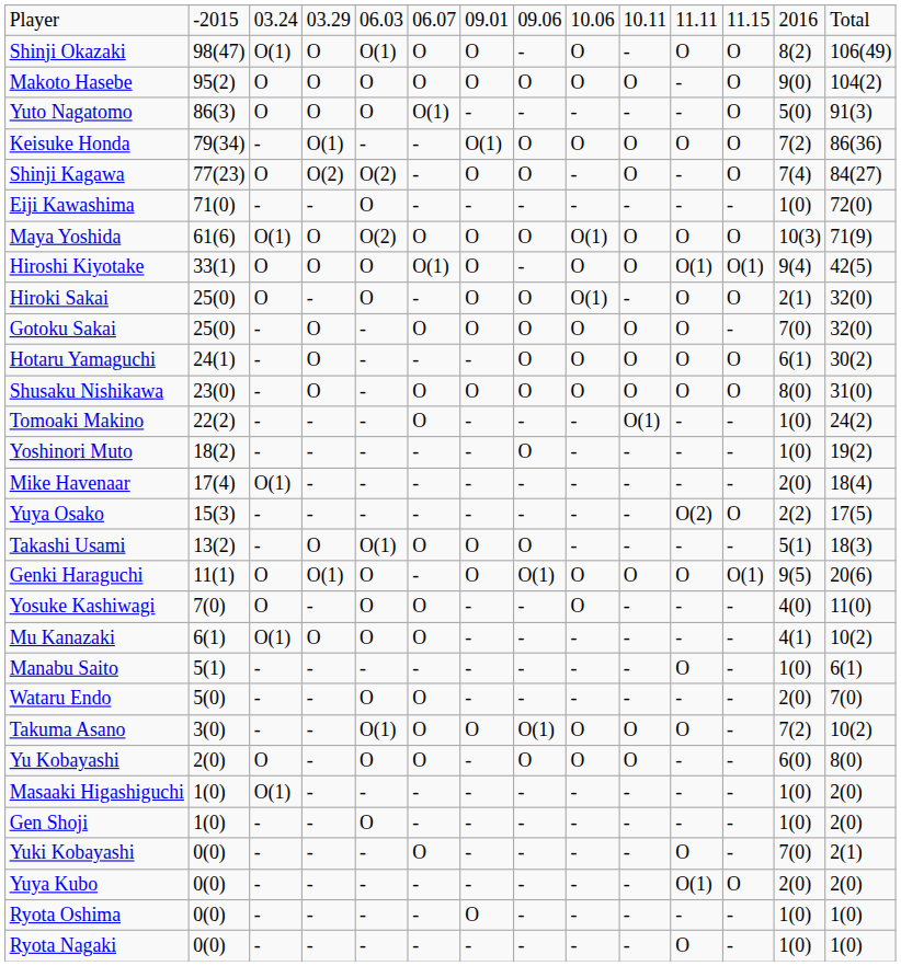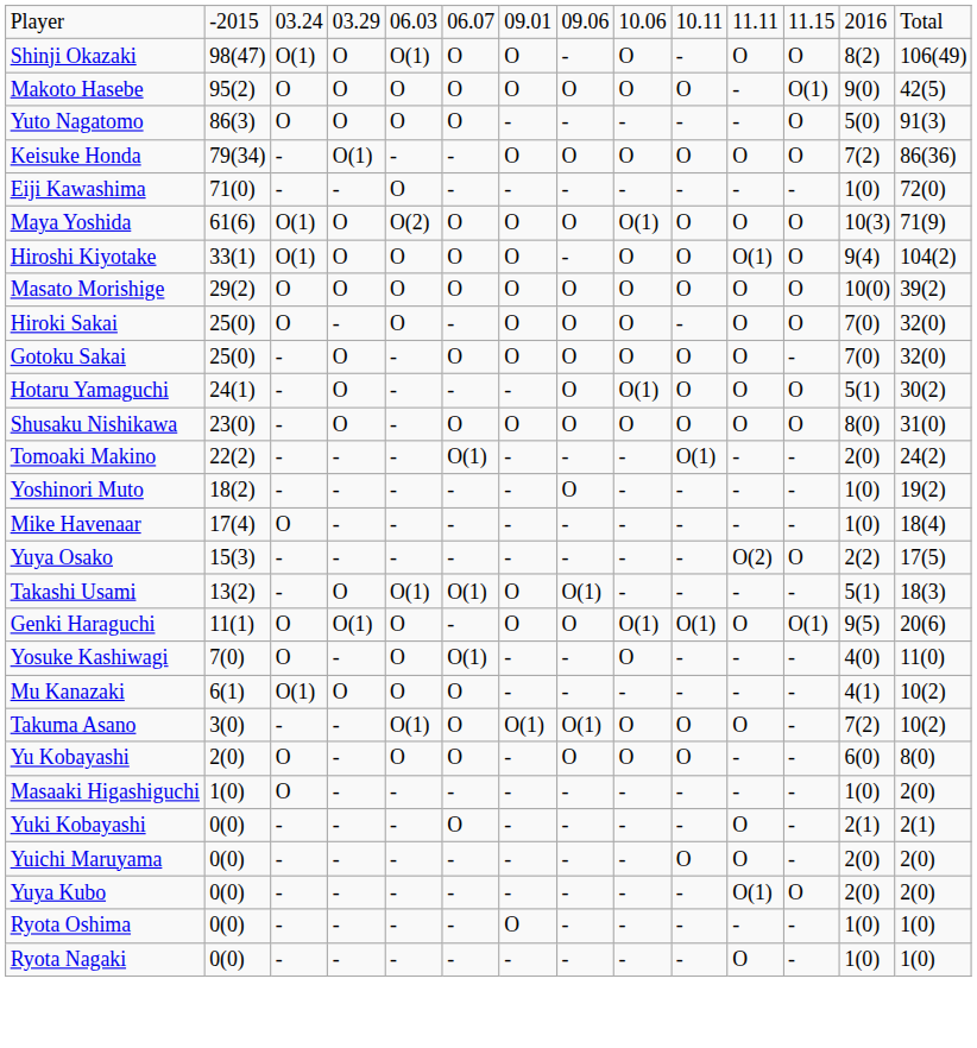 <table class="wikitable" style="text-align:left;">
 <tr>
 <td>Player</td>
 <td>-2015</td>
 <td>03.24</td>
 <td>03.29</td>
 <td>06.03</td>
 <td>06.07</td>
 <td>09.01</td>
 <td>09.06</td>
 <td>10.06</td>
 <td>10.11</td>
 <td>11.11</td>
 <td>11.15</td>
 <td>2016</td>
 <td>Total</td>
 </tr>
 <tr>
 <td><a href='#'>Shinji Okazaki</a></td>
 <td>98(47)</td>
 <td>O(1)</td>
 <td>O</td>
 <td>O(1)</td>
 <td>O</td>
 <td>O</td>
 <td>-</td>
 <td>O</td>
 <td>-</td>
 <td>O</td>
 <td>O</td>
 <td>8(2)</td>
 <td>106(49)</td>
 </tr>
 <tr>
 <td><a href='#'>Makoto Hasebe</a></td>
 <td>95(2)</td>
 <td>O</td>
 <td>O</td>
 <td>O</td>
 <td>O</td>
 <td>O</td>
 <td>O</td>
 <td>O</td>
 <td>O</td>
 <td>-</td>
-<td>O</td>
+<td>O(1)</td>
 <td>9(0)</td>
-<td>104(2)</td>
+<td>42(5)</td>
 </tr>
 <tr>
 <td><a href='#'>Yuto Nagatomo</a></td>
 <td>86(3)</td>
 <td>O</td>
 <td>O</td>
 <td>O</td>
-<td>O(1)</td>
+<td>O</td>
 <td>-</td>
 <td>-</td>
 <td>-</td>
 <td>-</td>
 <td>-</td>
 <td>O</td>
 <td>5(0)</td>
 <td>91(3)</td>
 </tr>
 <tr>
 <td><a href='#'>Keisuke Honda</a></td>
 <td>79(34)</td>
 <td>-</td>
 <td>O(1)</td>
 <td>-</td>
 <td>-</td>
-<td>O(1)</td>
+<td>O</td>
 <td>O</td>
 <td>O</td>
 <td>O</td>
 <td>O</td>
 <td>O</td>
 <td>7(2)</td>
 <td>86(36)</td>
-</tr>
-<tr>
-<td><a href='#'>Shinji Kagawa</a></td>
-<td>77(23)</td>
-<td>O</td>
-<td>O(2)</td>
-<td>O(2)</td>
-<td>-</td>
-<td>O</td>
-<td>O</td>
-<td>-</td>
-<td>O</td>
-<td>-</td>
-<td>O</td>
-<td>7(4)</td>
-<td>84(27)</td>
 </tr>
 <tr>
 <td><a href='#'>Eiji Kawashima</a></td>
 <td>71(0)</td>
 <td>-</td>
 <td>-</td>
 <td>O</td>
 <td>-</td>
 <td>-</td>
 <td>-</td>
 <td>-</td>
 <td>-</td>
 <td>-</td>
 <td>-</td>
 <td>1(0)</td>
 <td>72(0)</td>
 </tr>
 <tr>
 <td><a href='#'>Maya Yoshida</a></td>
 <td>61(6)</td>
 <td>O(1)</td>
 <td>O</td>
 <td>O(2)</td>
 <td>O</td>
 <td>O</td>
 <td>O</td>
 <td>O(1)</td>
 <td>O</td>
 <td>O</td>
 <td>O</td>
 <td>10(3)</td>
 <td>71(9)</td>
 </tr>
 <tr>
 <td><a href='#'>Hiroshi Kiyotake</a></td>
 <td>33(1)</td>
+<td>O(1)</td>
 <td>O</td>
 <td>O</td>
 <td>O</td>
-<td>O(1)</td>
 <td>O</td>
 <td>-</td>
 <td>O</td>
 <td>O</td>
 <td>O(1)</td>
-<td>O(1)</td>
+<td>O</td>
 <td>9(4)</td>
-<td>42(5)</td>
+<td>104(2)</td>
+</tr>
+<tr>
+<td><a href='#'>Masato Morishige</a></td>
+<td>29(2)</td>
+<td>O</td>
+<td>O</td>
+<td>O</td>
+<td>O</td>
+<td>O</td>
+<td>O</td>
+<td>O</td>
+<td>O</td>
+<td>O</td>
+<td>O</td>
+<td>10(0)</td>
+<td>39(2)</td>
 </tr>
 <tr>
 <td><a href='#'>Hiroki Sakai</a></td>
 <td>25(0)</td>
 <td>O</td>
 <td>-</td>
 <td>O</td>
 <td>-</td>
 <td>O</td>
 <td>O</td>
-<td>O(1)</td>
+<td>O</td>
 <td>-</td>
 <td>O</td>
 <td>O</td>
-<td>2(1)</td>
+<td>7(0)</td>
 <td>32(0)</td>
 </tr>
 <tr>
 <td><a href='#'>Gotoku Sakai</a></td>
 <td>25(0)</td>
 <td>-</td>
 <td>O</td>
 <td>-</td>
 <td>O</td>
 <td>O</td>
 <td>O</td>
 <td>O</td>
 <td>O</td>
 <td>O</td>
 <td>-</td>
 <td>7(0)</td>
 <td>32(0)</td>
 </tr>
 <tr>
 <td><a href='#'>Hotaru Yamaguchi</a></td>
 <td>24(1)</td>
 <td>-</td>
 <td>O</td>
 <td>-</td>
 <td>-</td>
 <td>-</td>
 <td>O</td>
+<td>O(1)</td>
 <td>O</td>
 <td>O</td>
 <td>O</td>
-<td>O</td>
-<td>6(1)</td>
+<td>5(1)</td>
 <td>30(2)</td>
 </tr>
 <tr>
 <td><a href='#'>Shusaku Nishikawa</a></td>
 <td>23(0)</td>
 <td>-</td>
 <td>O</td>
 <td>-</td>
 <td>O</td>
 <td>O</td>
 <td>O</td>
 <td>O</td>
 <td>O</td>
 <td>O</td>
 <td>O</td>
 <td>8(0)</td>
 <td>31(0)</td>
 </tr>
 <tr>
 <td><a href='#'>Tomoaki Makino</a></td>
 <td>22(2)</td>
 <td>-</td>
 <td>-</td>
 <td>-</td>
-<td>O</td>
+<td>O(1)</td>
 <td>-</td>
 <td>-</td>
 <td>-</td>
 <td>O(1)</td>
 <td>-</td>
 <td>-</td>
-<td>1(0)</td>
+<td>2(0)</td>
 <td>24(2)</td>
 </tr>
 <tr>
 <td><a href='#'>Yoshinori Muto</a></td>
 <td>18(2)</td>
 <td>-</td>
 <td>-</td>
 <td>-</td>
 <td>-</td>
 <td>-</td>
 <td>O</td>
 <td>-</td>
 <td>-</td>
 <td>-</td>
 <td>-</td>
 <td>1(0)</td>
 <td>19(2)</td>
 </tr>
 <tr>
 <td><a href='#'>Mike Havenaar</a></td>
 <td>17(4)</td>
-<td>O(1)</td>
+<td>O</td>
 <td>-</td>
 <td>-</td>
 <td>-</td>
 <td>-</td>
 <td>-</td>
 <td>-</td>
 <td>-</td>
 <td>-</td>
 <td>-</td>
-<td>2(0)</td>
+<td>1(0)</td>
 <td>18(4)</td>
 </tr>
 <tr>
 <td><a href='#'>Yuya Osako</a></td>
 <td>15(3)</td>
 <td>-</td>
 <td>-</td>
 <td>-</td>
 <td>-</td>
 <td>-</td>
 <td>-</td>
 <td>-</td>
 <td>-</td>
 <td>O(2)</td>
 <td>O</td>
 <td>2(2)</td>
 <td>17(5)</td>
 </tr>
 <tr>
 <td><a href='#'>Takashi Usami</a></td>
 <td>13(2)</td>
 <td>-</td>
 <td>O</td>
 <td>O(1)</td>
+<td>O(1)</td>
 <td>O</td>
-<td>O</td>
-<td>O</td>
+<td>O(1)</td>
 <td>-</td>
 <td>-</td>
 <td>-</td>
 <td>-</td>
 <td>5(1)</td>
 <td>18(3)</td>
 </tr>
 <tr>
 <td><a href='#'>Genki Haraguchi</a></td>
 <td>11(1)</td>
 <td>O</td>
 <td>O(1)</td>
 <td>O</td>
 <td>-</td>
 <td>O</td>
+<td>O</td>
 <td>O(1)</td>
-<td>O</td>
-<td>O</td>
+<td>O(1)</td>
 <td>O</td>
 <td>O(1)</td>
 <td>9(5)</td>
 <td>20(6)</td>
 </tr>
 <tr>
 <td><a href='#'>Yosuke Kashiwagi</a></td>
 <td>7(0)</td>
 <td>O</td>
 <td>-</td>
 <td>O</td>
-<td>O</td>
+<td>O(1)</td>
 <td>-</td>
 <td>-</td>
 <td>O</td>
 <td>-</td>
 <td>-</td>
 <td>-</td>
 <td>4(0)</td>
 <td>11(0)</td>
 </tr>
 <tr>
 <td><a href='#'>Mu Kanazaki</a></td>
 <td>6(1)</td>
 <td>O(1)</td>
 <td>O</td>
 <td>O</td>
 <td>O</td>
 <td>-</td>
 <td>-</td>
 <td>-</td>
 <td>-</td>
 <td>-</td>
 <td>-</td>
 <td>4(1)</td>
 <td>10(2)</td>
 </tr>
 <tr>
-<td><a href='#'>Manabu Saito</a></td>
-<td>5(1)</td>
-<td>-</td>
-<td>-</td>
-<td>-</td>
-<td>-</td>
-<td>-</td>
-<td>-</td>
-<td>-</td>
-<td>-</td>
-<td>O</td>
-<td>-</td>
-<td>1(0)</td>
-<td>6(1)</td>
-</tr>
-<tr>
-<td><a href='#'>Wataru Endo</a></td>
-<td>5(0)</td>
-<td>-</td>
-<td>-</td>
-<td>O</td>
-<td>O</td>
-<td>-</td>
-<td>-</td>
-<td>-</td>
-<td>-</td>
-<td>-</td>
-<td>-</td>
-<td>2(0)</td>
-<td>7(0)</td>
-</tr>
-<tr>
 <td><a href='#'>Takuma Asano</a></td>
 <td>3(0)</td>
 <td>-</td>
 <td>-</td>
 <td>O(1)</td>
 <td>O</td>
-<td>O</td>
+<td>O(1)</td>
 <td>O(1)</td>
 <td>O</td>
 <td>O</td>
 <td>O</td>
 <td>-</td>
 <td>7(2)</td>
 <td>10(2)</td>
 </tr>
 <tr>
 <td><a href='#'>Yu Kobayashi</a></td>
 <td>2(0)</td>
 <td>O</td>
 <td>-</td>
 <td>O</td>
 <td>O</td>
 <td>-</td>
 <td>O</td>
 <td>O</td>
 <td>O</td>
 <td>-</td>
 <td>-</td>
 <td>6(0)</td>
 <td>8(0)</td>
 </tr>
 <tr>
 <td><a href='#'>Masaaki Higashiguchi</a></td>
 <td>1(0)</td>
-<td>O(1)</td>
+<td>O</td>
 <td>-</td>
 <td>-</td>
-<td>-</td>
-<td>-</td>
-<td>-</td>
-<td>-</td>
-<td>-</td>
-<td>-</td>
-<td>-</td>
-<td>1(0)</td>
-<td>2(0)</td>
-</tr>
-<tr>
-<td><a href='#'>Gen Shoji</a></td>
-<td>1(0)</td>
-<td>-</td>
-<td>-</td>
-<td>O</td>
 <td>-</td>
 <td>-</td>
 <td>-</td>
 <td>-</td>
 <td>-</td>
 <td>-</td>
 <td>-</td>
 <td>1(0)</td>
 <td>2(0)</td>
 </tr>
 <tr>
 <td><a href='#'>Yuki Kobayashi</a></td>
 <td>0(0)</td>
 <td>-</td>
 <td>-</td>
 <td>-</td>
 <td>O</td>
 <td>-</td>
 <td>-</td>
 <td>-</td>
 <td>-</td>
 <td>O</td>
 <td>-</td>
-<td>7(0)</td>
 <td>2(1)</td>
+<td>2(1)</td>
+</tr>
+<tr>
+<td><a href='#'>Yuichi Maruyama</a></td>
+<td>0(0)</td>
+<td>-</td>
+<td>-</td>
+<td>-</td>
+<td>-</td>
+<td>-</td>
+<td>-</td>
+<td>-</td>
+<td>O</td>
+<td>O</td>
+<td>-</td>
+<td>2(0)</td>
+<td>2(0)</td>
 </tr>
 <tr>
 <td><a href='#'>Yuya Kubo</a></td>
 <td>0(0)</td>
 <td>-</td>
 <td>-</td>
 <td>-</td>
 <td>-</td>
 <td>-</td>
 <td>-</td>
 <td>-</td>
 <td>-</td>
 <td>O(1)</td>
 <td>O</td>
 <td>2(0)</td>
 <td>2(0)</td>
 </tr>
 <tr>
 <td><a href='#'>Ryota Oshima</a></td>
 <td>0(0)</td>
 <td>-</td>
 <td>-</td>
 <td>-</td>
 <td>-</td>
 <td>O</td>
 <td>-</td>
 <td>-</td>
 <td>-</td>
 <td>-</td>
 <td>-</td>
 <td>1(0)</td>
 <td>1(0)</td>
 </tr>
 <tr>
 <td><a href='#'>Ryota Nagaki</a></td>
 <td>0(0)</td>
 <td>-</td>
 <td>-</td>
 <td>-</td>
 <td>-</td>
 <td>-</td>
 <td>-</td>
 <td>-</td>
 <td>-</td>
 <td>O</td>
 <td>-</td>
 <td>1(0)</td>
 <td>1(0)</td>
 </tr>
 </table>
